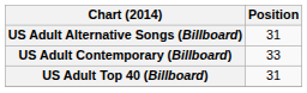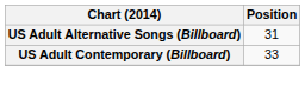 <table class="wikitable sortable plainrowheaders">
 <tr>
 <th>Chart (2014)</th>
 <th>Position</th>
 </tr>
 <tr>
 <th scope="row">US Adult Alternative Songs (<em>Billboard</em>)</th>
 <td style="text-align:center;">31</td>
 </tr>
 <tr>
 <th scope="row">US Adult Contemporary (<em>Billboard</em>)</th>
 <td style="text-align:center;">33</td>
 </tr>
 <tr>
-<th scope="row">US Adult Top 40 (<em>Billboard</em>)</th>
-<td style="text-align:center;">31</td>
-</tr>
-<tr>
 </tr>
 </table>
